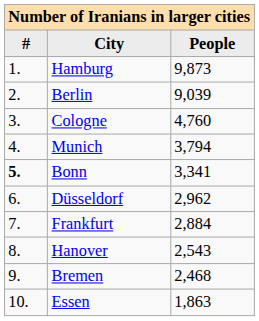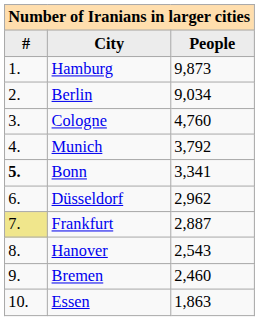 <table class="wikitable">
 <tr>
 <td colspan="10"  style="text-align:center; background:#ffdead;"><strong>Number of Iranians in larger cities </strong></td>
 </tr>
 <tr style="background:#ddd;">
 <th style="background:#ececec;">#</th>
 <th style="background:#ececec;">City</th>
 <th style="background:#ececec;">People</th>
 </tr>
 <tr style="text-align:left;">
 <td>1.</td>
 <td><a href='#'>Hamburg</a></td>
 <td>9,873</td>
 </tr>
 <tr style="text-align:left;">
 <td>2.</td>
 <td><a href='#'>Berlin</a></td>
-<td>9,039</td>
+<td>9,034</td>
 </tr>
 <tr style="text-align:left;">
 <td>3.</td>
 <td><a href='#'>Cologne</a></td>
 <td>4,760</td>
 </tr>
 <tr style="text-align:left;">
 <td>4.</td>
 <td><a href='#'>Munich</a></td>
-<td>3,794</td>
+<td>3,792</td>
 </tr>
 <tr style="text-align:left;">
 <td><strong>5.</strong></td>
 <td><a href='#'>Bonn</a></td>
 <td>3,341</td>
 </tr>
 <tr style="text-align:left;">
 <td>6.</td>
 <td><a href='#'>Düsseldorf</a></td>
 <td>2,962</td>
 </tr>
 <tr style="text-align:left;">
-<td>7.</td>
+<td style="background: khaki;">7.</td>
 <td><a href='#'>Frankfurt</a></td>
-<td>2,884</td>
+<td>2,887</td>
 </tr>
 <tr style="text-align:left;">
 <td>8.</td>
 <td><a href='#'>Hanover</a></td>
 <td>2,543</td>
 </tr>
 <tr style="text-align:left;">
 <td>9.</td>
 <td><a href='#'>Bremen</a></td>
-<td>2,468</td>
+<td>2,460</td>
 </tr>
 <tr style="text-align:left;">
 <td>10.</td>
 <td><a href='#'>Essen</a></td>
 <td>1,863</td>
 </tr>
 </table>
